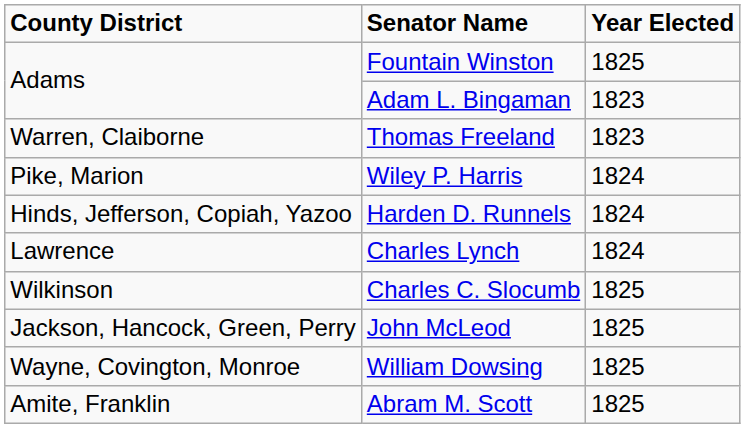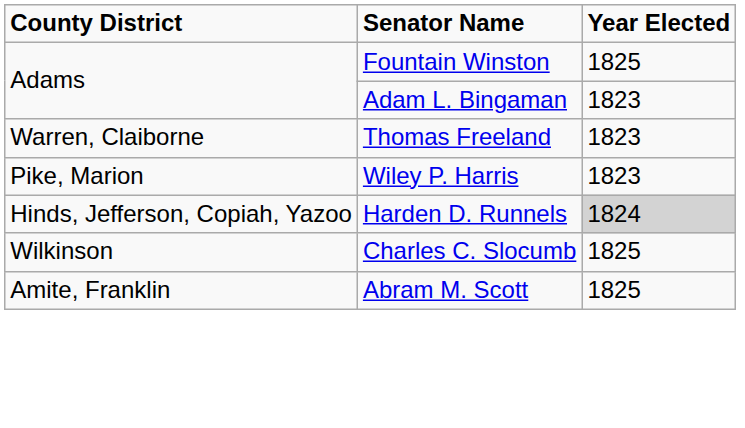 <table class="wikitable">
 <tr>
 <td><strong>County District</strong></td>
 <td><strong>Senator Name</strong></td>
 <td><strong>Year Elected</strong></td>
 </tr>
 <tr>
 <td colspan="1" rowspan="2">Adams</td>
 <td><a href='#'>Fountain Winston</a></td>
 <td>1825</td>
 </tr>
 <tr>
 <td><a href='#'>Adam L. Bingaman</a></td>
 <td>1823</td>
 </tr>
 <tr>
 <td>Warren, Claiborne</td>
 <td><a href='#'>Thomas Freeland</a></td>
 <td>1823</td>
 </tr>
 <tr>
 <td>Pike, Marion</td>
 <td><a href='#'>Wiley P. Harris</a></td>
-<td>1824</td>
+<td>1823</td>
 </tr>
 <tr>
 <td>Hinds, Jefferson, Copiah, Yazoo</td>
 <td><a href='#'>Harden D. Runnels</a></td>
-<td>1824</td>
-</tr>
-<tr>
-<td>Lawrence</td>
-<td><a href='#'>Charles Lynch</a></td>
-<td>1824</td>
+<td style="background: lightgrey;">1824</td>
 </tr>
 <tr>
 <td>Wilkinson</td>
 <td><a href='#'>Charles C. Slocumb</a></td>
-<td>1825</td>
-</tr>
-<tr>
-<td>Jackson, Hancock, Green, Perry</td>
-<td><a href='#'>John McLeod</a></td>
-<td>1825</td>
-</tr>
-<tr>
-<td>Wayne, Covington, Monroe</td>
-<td><a href='#'>William Dowsing</a></td>
 <td>1825</td>
 </tr>
 <tr>
 <td>Amite, Franklin</td>
 <td><a href='#'>Abram M. Scott</a></td>
 <td>1825</td>
 </tr>
 </table>
